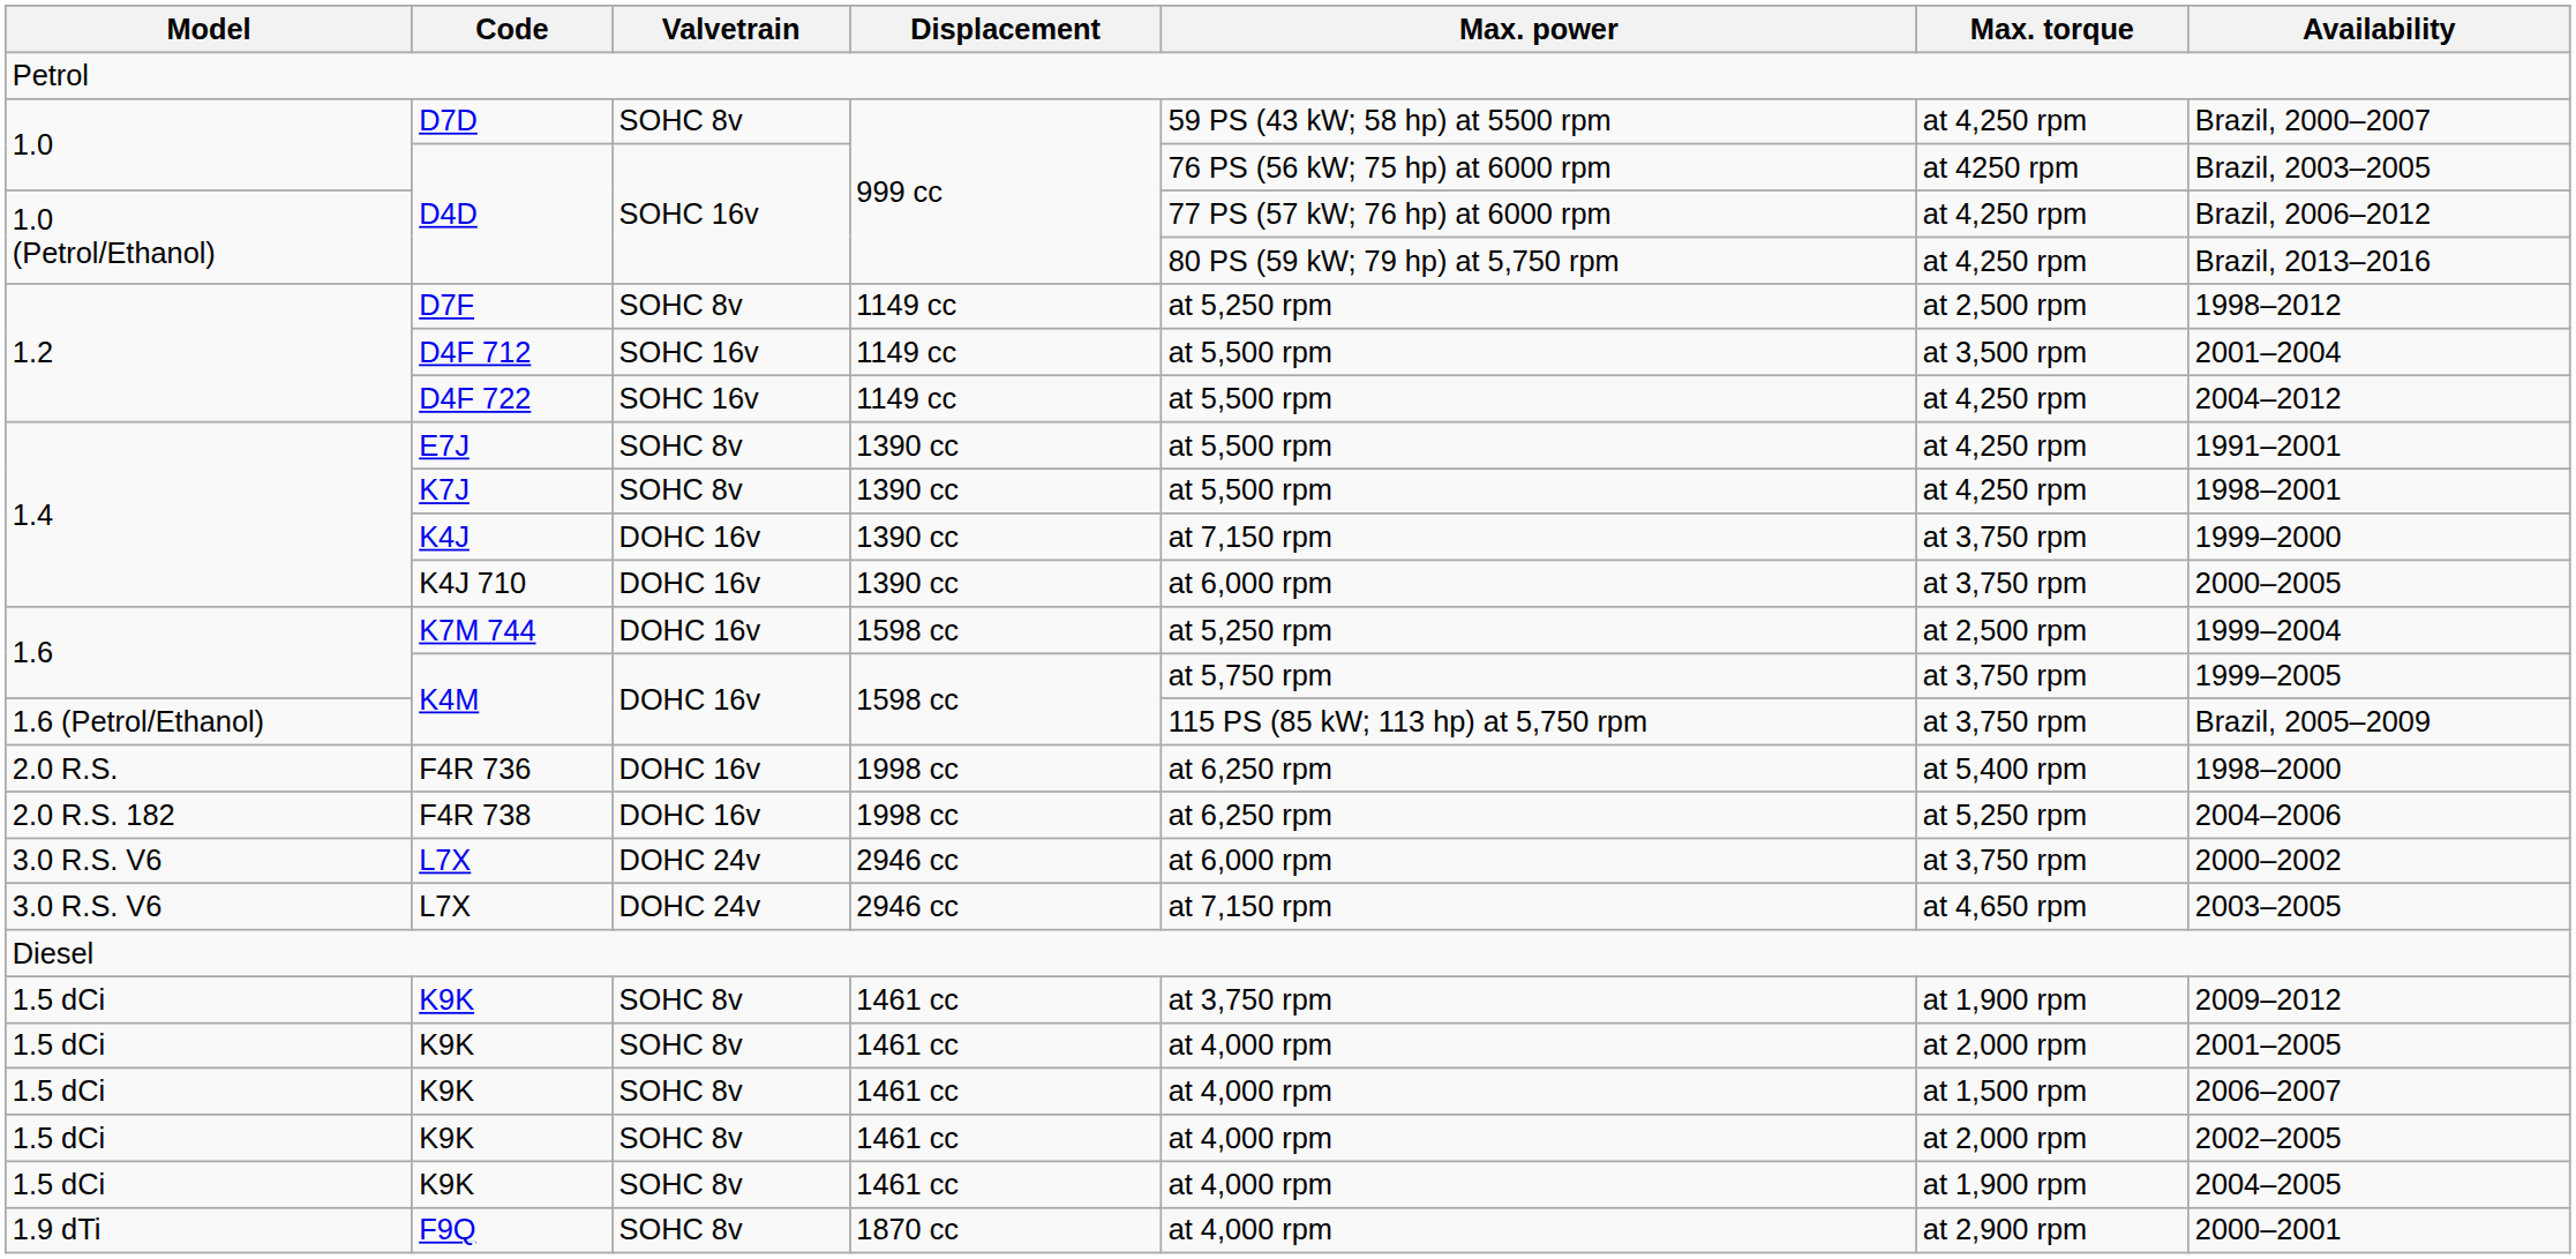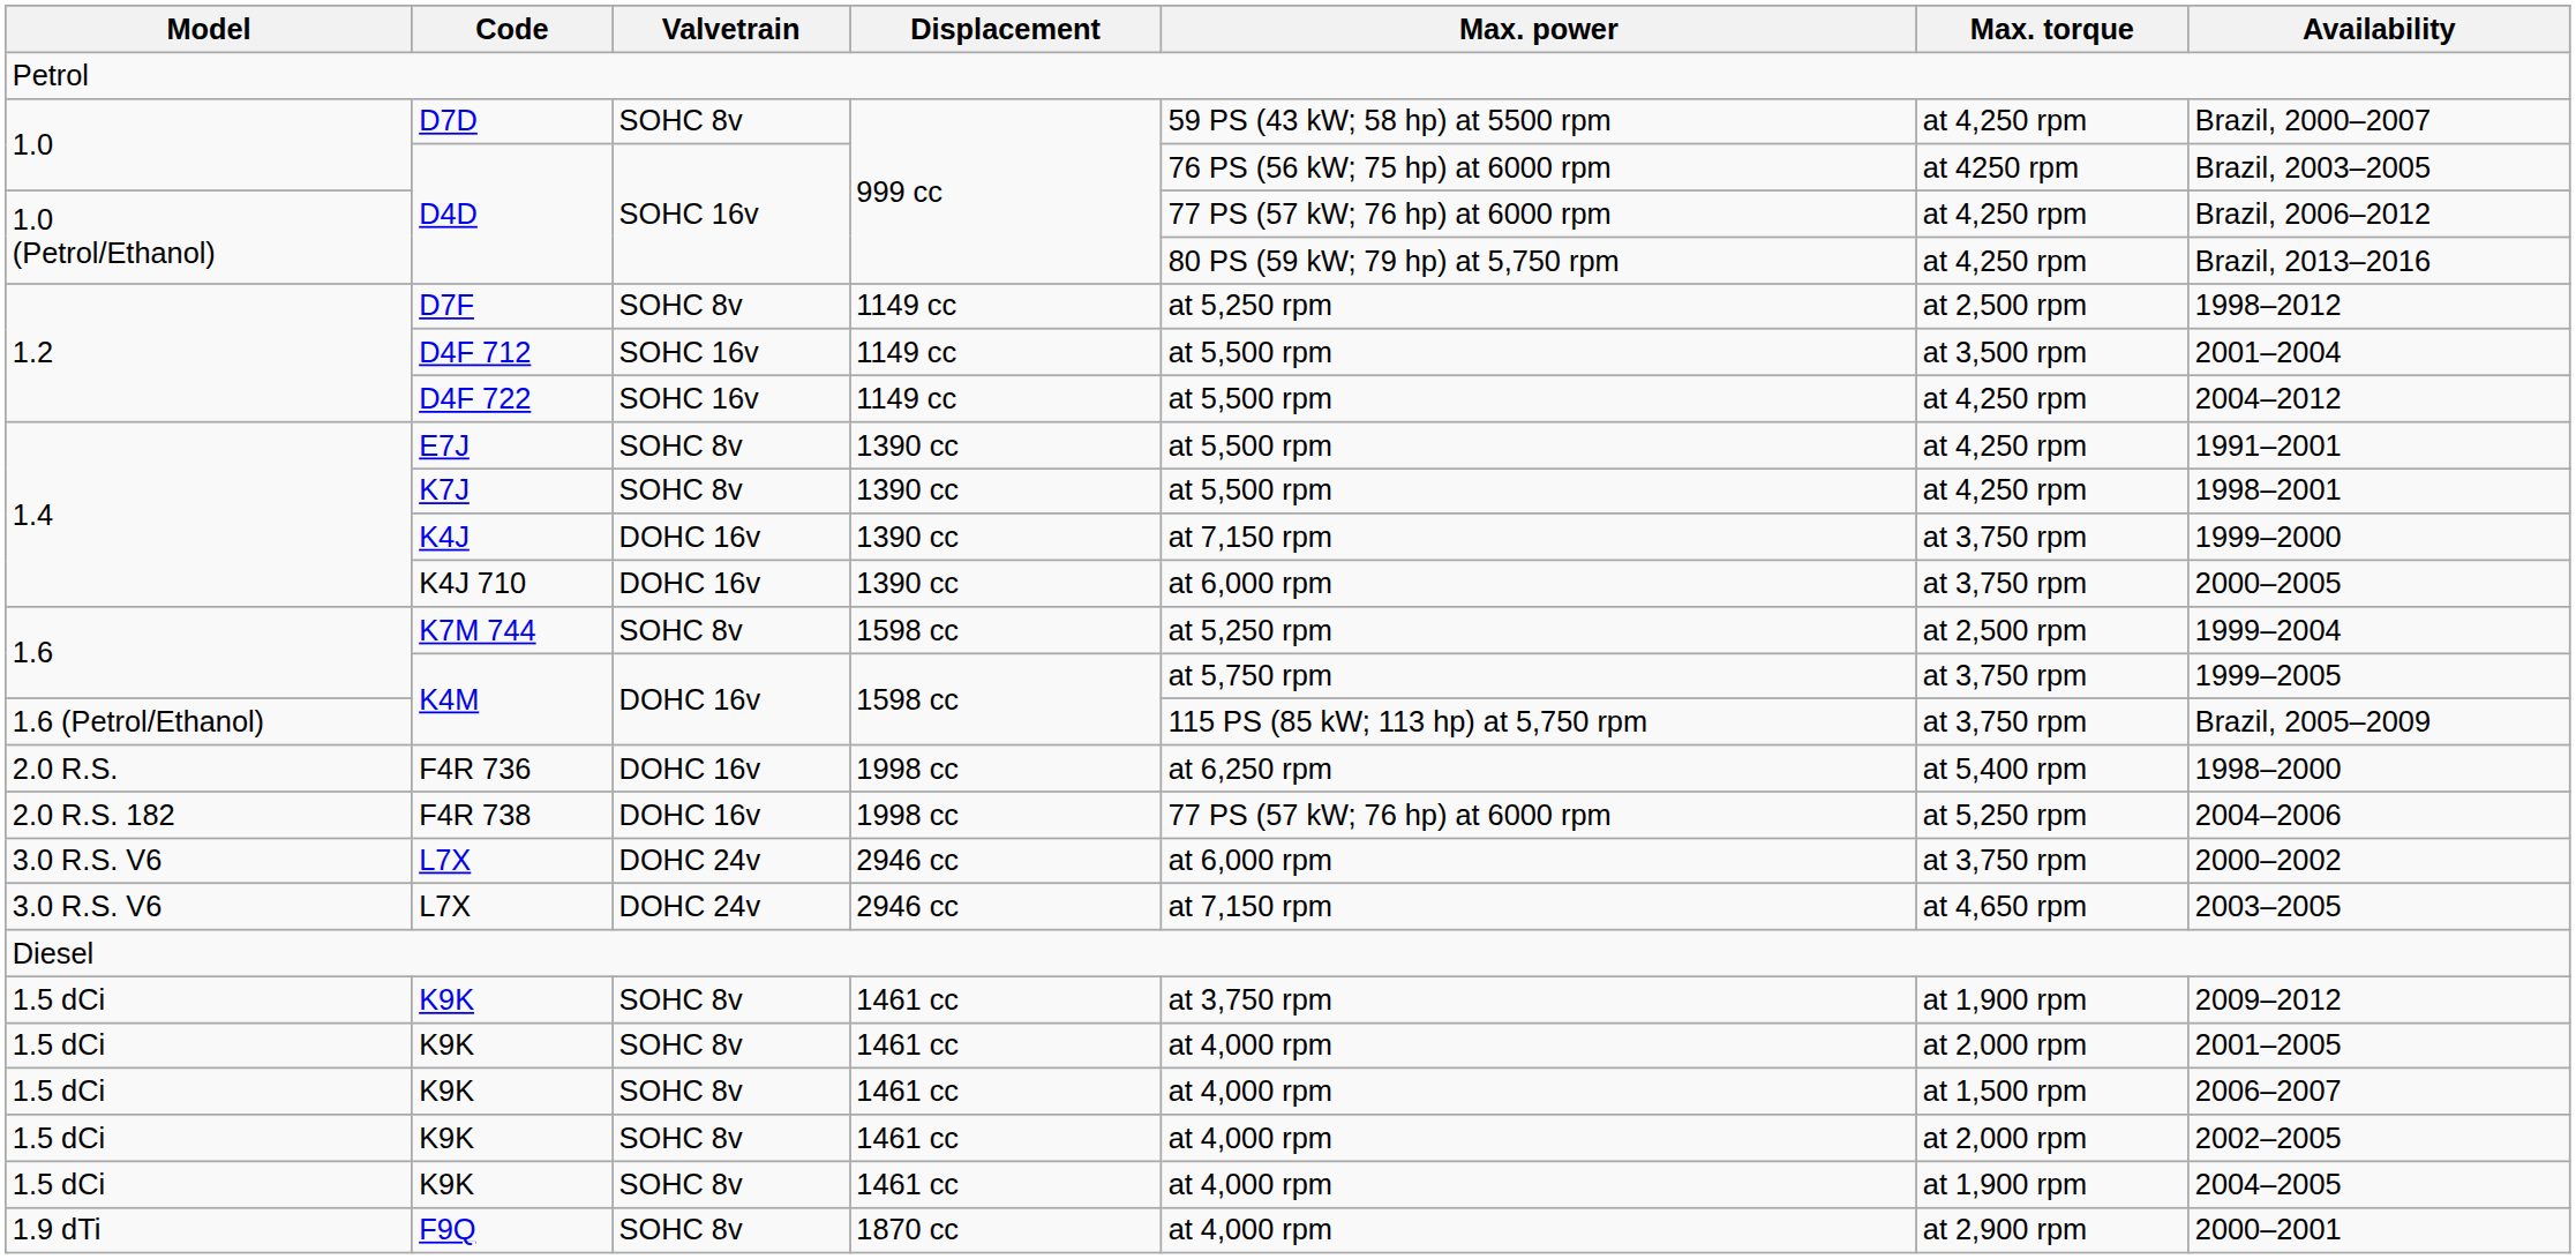 <table class="wikitable sortable"  style="width:100%; font-size:90%;">
 <tr>
 <th>Model</th>
 <th>Code</th>
 <th>Valvetrain</th>
 <th>Displacement</th>
 <th>Max. power</th>
 <th>Max. torque</th>
 <th>Availability</th>
 </tr>
 <tr>
 <td colspan="7" >Petrol</td>
 </tr>
 <tr>
 <td rowspan="2">1.0</td>
 <td><a href='#'>D7D</a></td>
 <td>SOHC 8v</td>
 <td rowspan="4">999 cc</td>
 <td>59 PS (43 kW; 58 hp) at 5500 rpm</td>
 <td> at 4,250 rpm</td>
 <td>Brazil, 2000–2007</td>
 </tr>
 <tr>
 <td rowspan="3"><a href='#'>D4D</a></td>
 <td rowspan="3">SOHC 16v</td>
 <td>76 PS (56 kW; 75 hp) at 6000 rpm</td>
 <td> at 4250 rpm</td>
 <td>Brazil, 2003–2005</td>
 </tr>
 <tr>
 <td rowspan="2">1.0<br>(Petrol/Ethanol)</td>
 <td>77 PS (57 kW; 76 hp) at 6000 rpm</td>
 <td> at 4,250 rpm</td>
 <td>Brazil, 2006–2012</td>
 </tr>
 <tr>
 <td>80 PS (59 kW; 79 hp) at 5,750 rpm</td>
 <td> at 4,250 rpm</td>
 <td>Brazil, 2013–2016</td>
 </tr>
 <tr>
 <td rowspan="3">1.2</td>
 <td><a href='#'>D7F</a></td>
 <td>SOHC 8v</td>
 <td>1149 cc</td>
 <td> at 5,250 rpm</td>
 <td> at 2,500 rpm</td>
 <td>1998–2012</td>
 </tr>
 <tr>
 <td><a href='#'>D4F 712</a></td>
 <td>SOHC 16v</td>
 <td>1149 cc</td>
 <td> at 5,500 rpm</td>
 <td> at 3,500 rpm</td>
 <td>2001–2004</td>
 </tr>
 <tr>
 <td><a href='#'>D4F 722</a></td>
 <td>SOHC 16v</td>
 <td>1149 cc</td>
 <td> at 5,500 rpm</td>
 <td> at 4,250 rpm</td>
 <td>2004–2012</td>
 </tr>
 <tr>
 <td rowspan="4">1.4</td>
 <td><a href='#'>E7J</a></td>
 <td>SOHC 8v</td>
 <td>1390 cc</td>
 <td> at 5,500 rpm</td>
 <td> at 4,250 rpm</td>
 <td>1991–2001</td>
 </tr>
 <tr>
 <td><a href='#'>K7J</a></td>
 <td>SOHC 8v</td>
 <td>1390 cc</td>
 <td> at 5,500 rpm</td>
 <td> at 4,250 rpm</td>
 <td>1998–2001</td>
 </tr>
 <tr>
 <td><a href='#'>K4J</a></td>
 <td>DOHC 16v</td>
 <td>1390 cc</td>
 <td> at 7,150 rpm</td>
 <td> at 3,750 rpm</td>
 <td>1999–2000</td>
 </tr>
 <tr>
 <td>K4J 710</td>
 <td>DOHC 16v</td>
 <td>1390 cc</td>
 <td> at 6,000 rpm</td>
 <td> at 3,750 rpm</td>
 <td>2000–2005</td>
 </tr>
 <tr>
 <td rowspan="2">1.6</td>
 <td><a href='#'>K7M 744</a></td>
-<td>DOHC 16v</td>
+<td>SOHC 8v</td>
 <td>1598 cc</td>
 <td> at 5,250 rpm</td>
 <td> at 2,500 rpm</td>
 <td>1999–2004</td>
 </tr>
 <tr>
 <td rowspan="2"><a href='#'>K4M</a></td>
 <td rowspan="2">DOHC 16v</td>
 <td rowspan="2">1598 cc</td>
 <td> at 5,750 rpm</td>
 <td> at 3,750 rpm</td>
 <td>1999–2005</td>
 </tr>
 <tr>
 <td>1.6 (Petrol/Ethanol)</td>
 <td>115 PS (85 kW; 113 hp) at 5,750 rpm</td>
 <td> at 3,750 rpm</td>
 <td>Brazil, 2005–2009</td>
 </tr>
 <tr>
 <td>2.0 R.S.</td>
 <td>F4R 736</td>
 <td>DOHC 16v</td>
 <td>1998 cc</td>
 <td> at 6,250 rpm</td>
 <td> at 5,400 rpm</td>
 <td>1998–2000</td>
 </tr>
 <tr>
 <td>2.0 R.S. 182</td>
 <td>F4R 738</td>
 <td>DOHC 16v</td>
 <td>1998 cc</td>
-<td> at 6,250 rpm</td>
+<td>77 PS (57 kW; 76 hp) at 6000 rpm</td>
 <td> at 5,250 rpm</td>
 <td>2004–2006</td>
 </tr>
 <tr>
 <td>3.0 R.S. V6</td>
 <td><a href='#'>L7X</a></td>
 <td>DOHC 24v</td>
 <td>2946 cc</td>
 <td> at 6,000 rpm</td>
 <td> at 3,750 rpm</td>
 <td>2000–2002</td>
 </tr>
 <tr>
 <td>3.0 R.S. V6</td>
 <td>L7X</td>
 <td>DOHC 24v</td>
 <td>2946 cc</td>
 <td> at 7,150 rpm</td>
 <td> at 4,650 rpm</td>
 <td>2003–2005</td>
 </tr>
 <tr>
 <td colspan="7" >Diesel</td>
 </tr>
 <tr>
 <td>1.5 dCi</td>
 <td><a href='#'>K9K</a></td>
 <td>SOHC 8v</td>
 <td>1461 cc</td>
 <td> at 3,750 rpm</td>
 <td> at 1,900 rpm</td>
 <td>2009–2012</td>
 </tr>
 <tr>
 <td>1.5 dCi</td>
 <td>K9K</td>
 <td>SOHC 8v</td>
 <td>1461 cc</td>
 <td> at 4,000 rpm</td>
 <td> at 2,000 rpm</td>
 <td>2001–2005</td>
 </tr>
 <tr>
 <td>1.5 dCi</td>
 <td>K9K</td>
 <td>SOHC 8v</td>
 <td>1461 cc</td>
 <td> at 4,000 rpm</td>
 <td> at 1,500 rpm</td>
 <td>2006–2007</td>
 </tr>
 <tr>
 <td>1.5 dCi</td>
 <td>K9K</td>
 <td>SOHC 8v</td>
 <td>1461 cc</td>
 <td> at 4,000 rpm</td>
 <td> at 2,000 rpm</td>
 <td>2002–2005</td>
 </tr>
 <tr>
 <td>1.5 dCi</td>
 <td>K9K</td>
 <td>SOHC 8v</td>
 <td>1461 cc</td>
 <td> at 4,000 rpm</td>
 <td> at 1,900 rpm</td>
 <td>2004–2005</td>
 </tr>
 <tr>
 <td>1.9 dTi</td>
 <td><a href='#'>F9Q</a></td>
 <td>SOHC 8v</td>
 <td>1870 cc</td>
 <td> at 4,000 rpm</td>
 <td> at 2,900 rpm</td>
 <td>2000–2001</td>
 </tr>
 </table>
